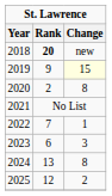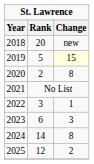 <table class="wikitable floatright" style="font-size: 90%; text-align: center;">
 <tr>
 <td colspan="3"><strong>St. Lawrence</strong></td>
 </tr>
 <tr>
 <th>Year</th>
 <th>Rank</th>
 <th>Change</th>
 </tr>
 <tr>
 <td>2018</td>
-<td><strong>20</strong></td>
+<td>20</td>
 <td>new</td>
 </tr>
 <tr>
 <td>2019</td>
-<td>9</td>
+<td>5</td>
 <td style="background: lightyellow;"> 15</td>
 </tr>
 <tr>
 <td>2020</td>
 <td>2</td>
 <td> 8</td>
 </tr>
 <tr>
 <td>2021</td>
 <td colspan="2">No List</td>
 </tr>
 <tr>
 <td>2022</td>
-<td>7</td>
+<td>3</td>
 <td> 1</td>
 </tr>
 <tr>
 <td>2023</td>
 <td>6</td>
 <td> 3</td>
 </tr>
 <tr>
 <td>2024</td>
-<td>13</td>
+<td>14</td>
 <td> 8</td>
 </tr>
 <tr>
 <td>2025</td>
 <td>12</td>
 <td> 2</td>
 </tr>
 <tr>
 </tr>
 </table>
